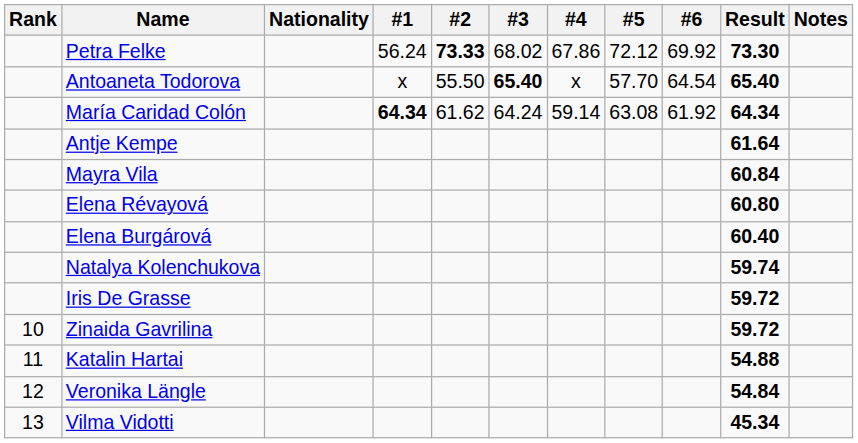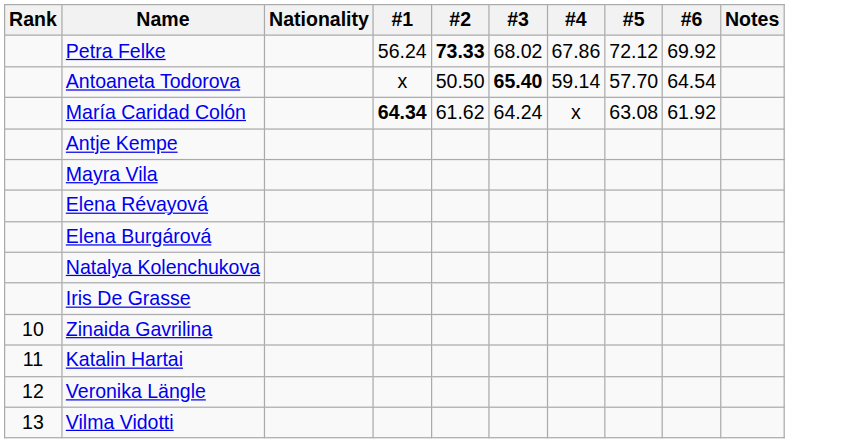 <table class="wikitable sortable" style="text-align:center">
 <tr>
 <th>Rank</th>
 <th>Name</th>
 <th>Nationality</th>
 <th>#1</th>
 <th>#2</th>
 <th>#3</th>
 <th>#4</th>
 <th>#5</th>
 <th>#6</th>
-<th>Result</th>
 <th>Notes</th>
 </tr>
 <tr>
 <td></td>
 <td align="left"><a href='#'>Petra Felke</a></td>
 <td align=left></td>
 <td>56.24</td>
 <td><strong>73.33</strong></td>
 <td>68.02</td>
 <td>67.86</td>
 <td>72.12</td>
 <td>69.92</td>
-<td><strong>73.30</strong></td>
 <td></td>
 </tr>
 <tr>
 <td></td>
 <td align="left"><a href='#'>Antoaneta Todorova</a></td>
 <td align=left></td>
 <td>x</td>
-<td>55.50</td>
+<td>50.50</td>
 <td><strong>65.40</strong></td>
-<td>x</td>
+<td>59.14</td>
 <td>57.70</td>
 <td>64.54</td>
-<td><strong>65.40</strong></td>
 <td></td>
 </tr>
 <tr>
 <td></td>
 <td align="left"><a href='#'>María Caridad Colón</a></td>
 <td align=left></td>
 <td><strong>64.34</strong></td>
 <td>61.62</td>
 <td>64.24</td>
-<td>59.14</td>
+<td>x</td>
 <td>63.08</td>
 <td>61.92</td>
-<td><strong>64.34</strong></td>
 <td></td>
 </tr>
 <tr>
 <td></td>
 <td align="left"><a href='#'>Antje Kempe</a></td>
 <td align=left></td>
 <td></td>
 <td></td>
 <td></td>
 <td></td>
 <td></td>
 <td></td>
-<td><strong>61.64</strong></td>
 <td></td>
 </tr>
 <tr>
 <td></td>
 <td align="left"><a href='#'>Mayra Vila</a></td>
 <td align=left></td>
 <td></td>
 <td></td>
 <td></td>
 <td></td>
 <td></td>
 <td></td>
-<td><strong>60.84</strong></td>
 <td></td>
 </tr>
 <tr>
 <td></td>
 <td align="left"><a href='#'>Elena Révayová</a></td>
 <td align=left></td>
 <td></td>
 <td></td>
 <td></td>
 <td></td>
 <td></td>
 <td></td>
-<td><strong>60.80</strong></td>
 <td></td>
 </tr>
 <tr>
 <td></td>
 <td align="left"><a href='#'>Elena Burgárová</a></td>
 <td align=left></td>
 <td></td>
 <td></td>
 <td></td>
 <td></td>
 <td></td>
 <td></td>
-<td><strong>60.40</strong></td>
 <td></td>
 </tr>
 <tr>
 <td></td>
 <td align="left"><a href='#'>Natalya Kolenchukova</a></td>
 <td align=left></td>
 <td></td>
 <td></td>
 <td></td>
 <td></td>
 <td></td>
 <td></td>
-<td><strong>59.74</strong></td>
 <td></td>
 </tr>
 <tr>
 <td></td>
 <td align="left"><a href='#'>Iris De Grasse</a></td>
 <td align=left></td>
 <td></td>
 <td></td>
 <td></td>
 <td></td>
 <td></td>
 <td></td>
-<td><strong>59.72</strong></td>
 <td></td>
 </tr>
 <tr>
 <td>10</td>
 <td align="left"><a href='#'>Zinaida Gavrilina</a></td>
 <td align=left></td>
 <td></td>
 <td></td>
 <td></td>
 <td></td>
 <td></td>
 <td></td>
-<td><strong>59.72</strong></td>
 <td></td>
 </tr>
 <tr>
 <td>11</td>
 <td align="left"><a href='#'>Katalin Hartai</a></td>
 <td align=left></td>
 <td></td>
 <td></td>
 <td></td>
 <td></td>
 <td></td>
 <td></td>
-<td><strong>54.88</strong></td>
 <td></td>
 </tr>
 <tr>
 <td>12</td>
 <td align="left"><a href='#'>Veronika Längle</a></td>
 <td align=left></td>
 <td></td>
 <td></td>
 <td></td>
 <td></td>
 <td></td>
 <td></td>
-<td><strong>54.84</strong></td>
 <td></td>
 </tr>
 <tr>
 <td>13</td>
 <td align="left"><a href='#'>Vilma Vidotti</a></td>
 <td align=left></td>
 <td></td>
 <td></td>
 <td></td>
 <td></td>
 <td></td>
 <td></td>
-<td><strong>45.34</strong></td>
 <td></td>
 </tr>
 </table>
